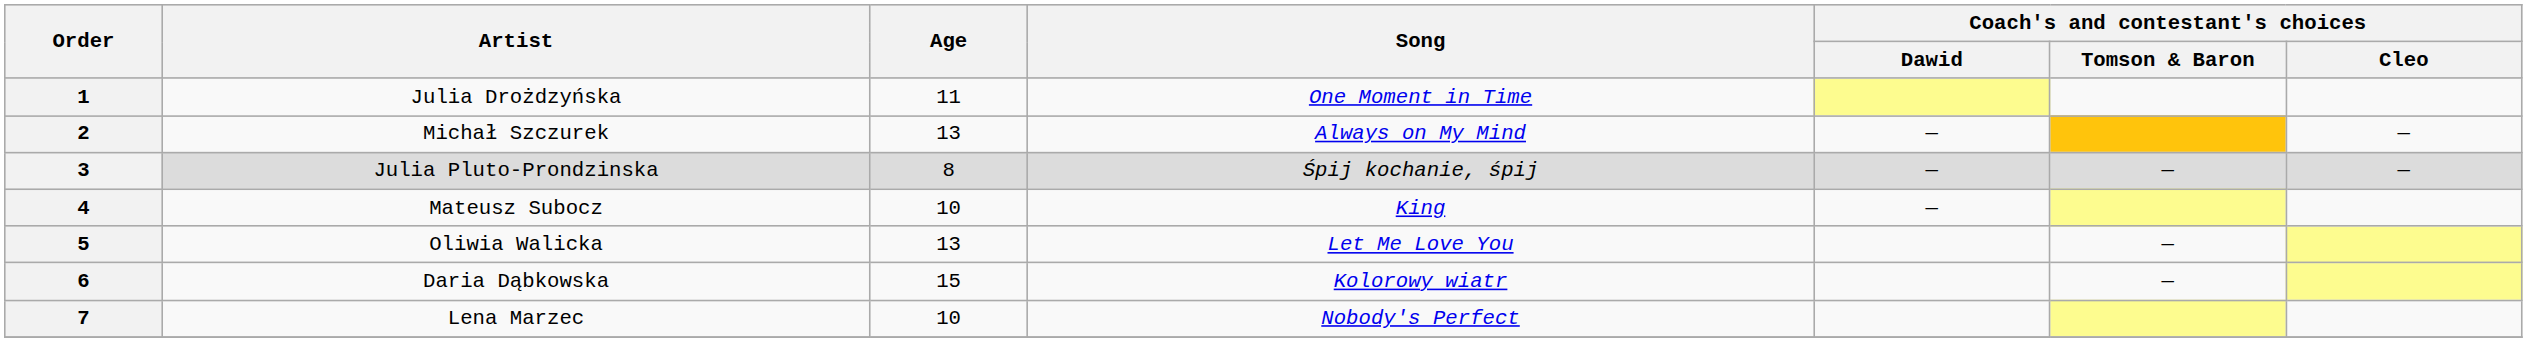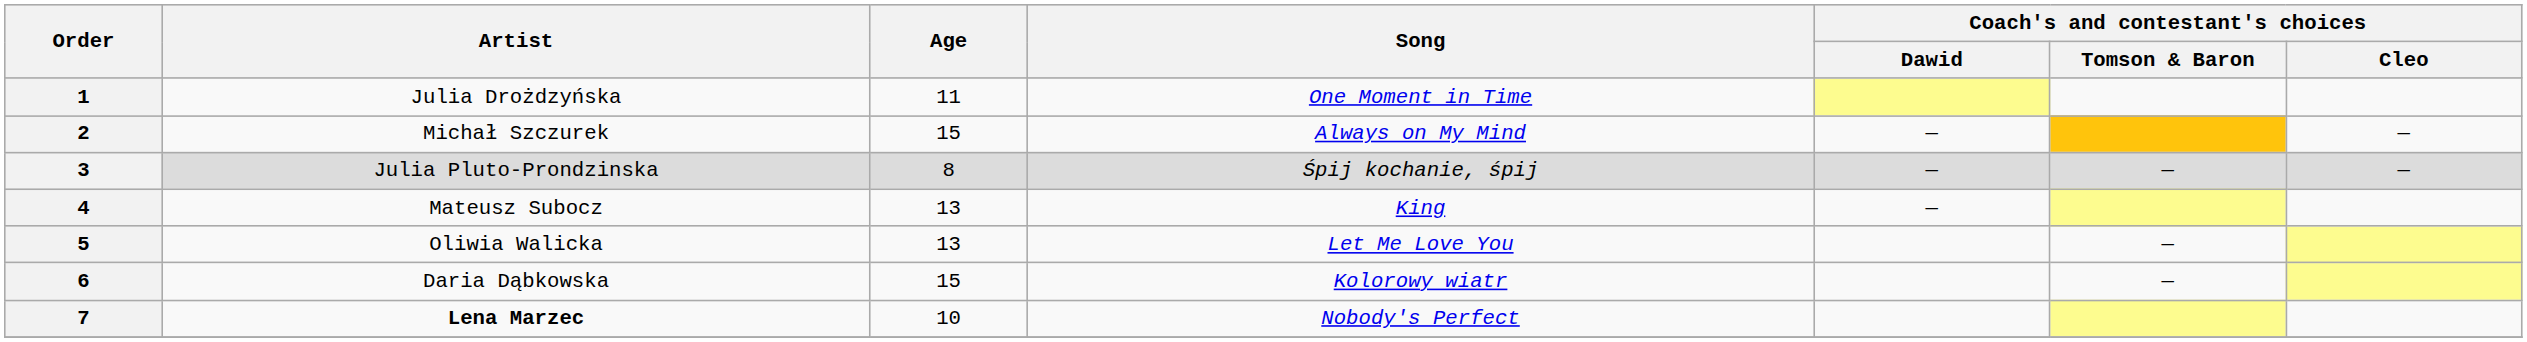 <table class="wikitable" style="text-align:center; line-height:17px; width:100%;">
 <tr>
 <th scope="col" rowspan="2" style="width:04%;">Order</th>
 <th scope="col" rowspan="2" style="width:18%;">Artist</th>
 <th scope="col" rowspan="2" style="width:04%;">Age</th>
 <th scope="col" rowspan="2" style="width:20%;">Song</th>
 <th colspan="3">Coach's and contestant's choices</th>
 </tr>
 <tr>
 <th style="width:06%;">Dawid</th>
 <th style="width:06%;">Tomson & Baron</th>
 <th style="width:06%;">Cleo</th>
 </tr>
 <tr>
 <th>1</th>
 <td>Julia Drożdzyńska</td>
 <td>11</td>
 <td><em><a href='#'>One Moment in Time</a></em></td>
 <td style="background:#fdfc8f;"><strong></strong></td>
 <td><strong></strong></td>
 <td><strong></strong></td>
 </tr>
 <tr>
 <th>2</th>
 <td>Michał Szczurek</td>
-<td>13</td>
+<td>15</td>
 <td><a href='#'><em>Always on My Mind</em></a></td>
 <td>—</td>
 <td style="background:#FFC40C;"><strong></strong></td>
 <td>—</td>
 </tr>
 <tr style="background:#DCDCDC;">
 <th>3</th>
 <td>Julia Pluto-Prondzinska</td>
 <td>8</td>
 <td><em>Śpij kochanie, śpij</em></td>
 <td>—</td>
 <td>—</td>
 <td>—</td>
 </tr>
 <tr>
 <th>4</th>
 <td>Mateusz Subocz</td>
-<td>10</td>
+<td>13</td>
 <td><a href='#'><em>King</em></a></td>
 <td>—</td>
 <td style="background:#fdfc8f;"><strong></strong></td>
 <td><strong></strong></td>
 </tr>
 <tr>
 <th>5</th>
 <td>Oliwia Walicka</td>
 <td>13</td>
 <td><a href='#'><em>Let Me Love You</em></a></td>
 <td><strong></strong></td>
 <td>—</td>
 <td style="background:#fdfc8f;"><strong></strong></td>
 </tr>
 <tr>
 <th>6</th>
 <td>Daria Dąbkowska</td>
 <td>15</td>
 <td><a href='#'><em>Kolorowy wiatr</em></a></td>
 <td><strong></strong></td>
 <td>—</td>
 <td style="background:#fdfc8f;"><strong></strong></td>
 </tr>
 <tr>
 <th>7</th>
-<td>Lena Marzec</td>
+<td><strong>Lena Marzec</strong></td>
 <td>10</td>
 <td><a href='#'><em>Nobody's Perfect</em></a></td>
 <td><strong></strong></td>
 <td style="background:#fdfc8f;"><strong></strong></td>
 <td><strong></strong></td>
 </tr>
 <tr>
 </tr>
 </table>
